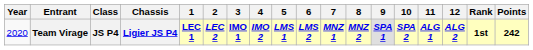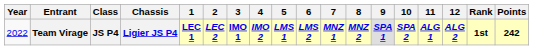 <table class="wikitable" style="text-align:center; font-size:85%">
 <tr>
 <th>Year</th>
 <th>Entrant</th>
 <th>Class</th>
 <th>Chassis</th>
 <th>1</th>
 <th>2</th>
 <th>3</th>
 <th>4</th>
 <th>5</th>
 <th>6</th>
 <th>7</th>
 <th>8</th>
 <th>9</th>
 <th>10</th>
 <th>11</th>
 <th>12</th>
 <th>Rank</th>
 <th>Points</th>
 </tr>
 <tr>
-<td><a href='#'>2020</a></td>
+<td><a href='#'>2022</a></td>
 <th nowrap>Team Virage</th>
 <th nowrap>JS P4</th>
 <th nowrap><a href='#'>Ligier JS P4</a></th>
 <td style="background:#FFFFBF;"><strong><a href='#'>LEC<br>1</a></strong><br></td>
 <td style="background:#FFFFBF;"><strong><em><a href='#'>LEC<br>2</a></em></strong><br></td>
 <td style="background:#FFFFBF;"><strong><a href='#'>IMO<br>1</a></strong><br></td>
 <td style="background:#FFFFBF;"><strong><em><a href='#'>IMO<br>2</a></em></strong><br></td>
 <td style="background:#FFFFBF;"><strong><em><a href='#'>LMS<br>1</a></em></strong><br></td>
 <td style="background:#FFFFBF;"><strong><em><a href='#'>LMS<br>2</a></em></strong><br></td>
 <td style="background:#FFFFBF;"><strong><em><a href='#'>MNZ<br>1</a></em></strong><br></td>
 <td style="background:#FFFFBF;"><strong><em><a href='#'>MNZ<br>2</a></em></strong><br></td>
 <td style="background:#DFDFDF;"><strong><em><a href='#'>SPA<br>1</a></em></strong><br></td>
 <td style="background:#FFFFBF;"><strong><em><a href='#'>SPA<br>2</a></em></strong><br></td>
 <td style="background:#FFFFBF;"><strong><em><a href='#'>ALG<br>1</a></em></strong><br></td>
 <td style="background:#FFFFBF;"><strong><em><a href='#'>ALG<br>2</a></em></strong><br></td>
 <th style="background:#FFFFBF;">1st</th>
 <th style="background:#FFFFBF;">242</th>
 </tr>
 </table>
